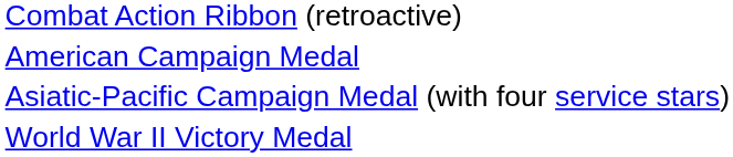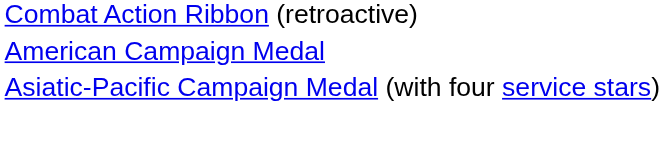 <table>
 <tr>
 <td></td>
 <td><a href='#'>Combat Action Ribbon</a> (retroactive)</td>
 </tr>
 <tr>
 <td></td>
 <td><a href='#'>American Campaign Medal</a></td>
 </tr>
 <tr>
 <td></td>
 <td><a href='#'>Asiatic-Pacific Campaign Medal</a> (with four <a href='#'>service stars</a>)</td>
 </tr>
-<tr>
-<td></td>
-<td><a href='#'>World War II Victory Medal</a></td>
-</tr>
 </table>
